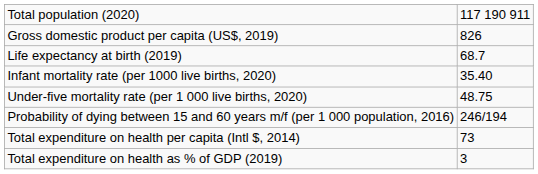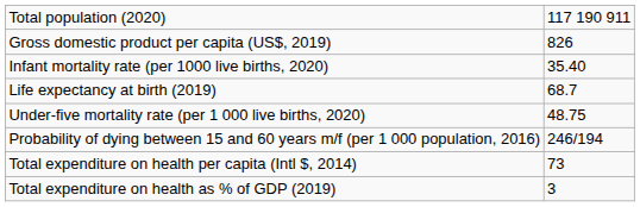 <table class="wikitable">
 <tr>
 <td>Total population (2020)</td>
 <td>117 190 911</td>
 </tr>
 <tr>
 <td>Gross domestic product per capita (US$, 2019)</td>
 <td>826</td>
 </tr>
 <tr>
+<td>Infant mortality rate (per 1000 live births, 2020)</td>
+<td>35.40</td>
+</tr>
+<tr>
 <td>Life expectancy at birth (2019)</td>
 <td>68.7</td>
-</tr>
-<tr>
-<td>Infant mortality rate (per 1000 live births, 2020)</td>
-<td>35.40</td>
 </tr>
 <tr>
 <td>Under-five mortality rate (per 1 000 live births, 2020)</td>
 <td>48.75</td>
 </tr>
 <tr>
 <td>Probability of dying between 15 and 60 years m/f (per 1 000 population, 2016)</td>
 <td>246/194</td>
 </tr>
 <tr>
 <td>Total expenditure on health per capita (Intl $, 2014)</td>
 <td>73</td>
 </tr>
 <tr>
 <td>Total expenditure on health as % of GDP (2019)</td>
 <td>3</td>
 </tr>
 </table>
